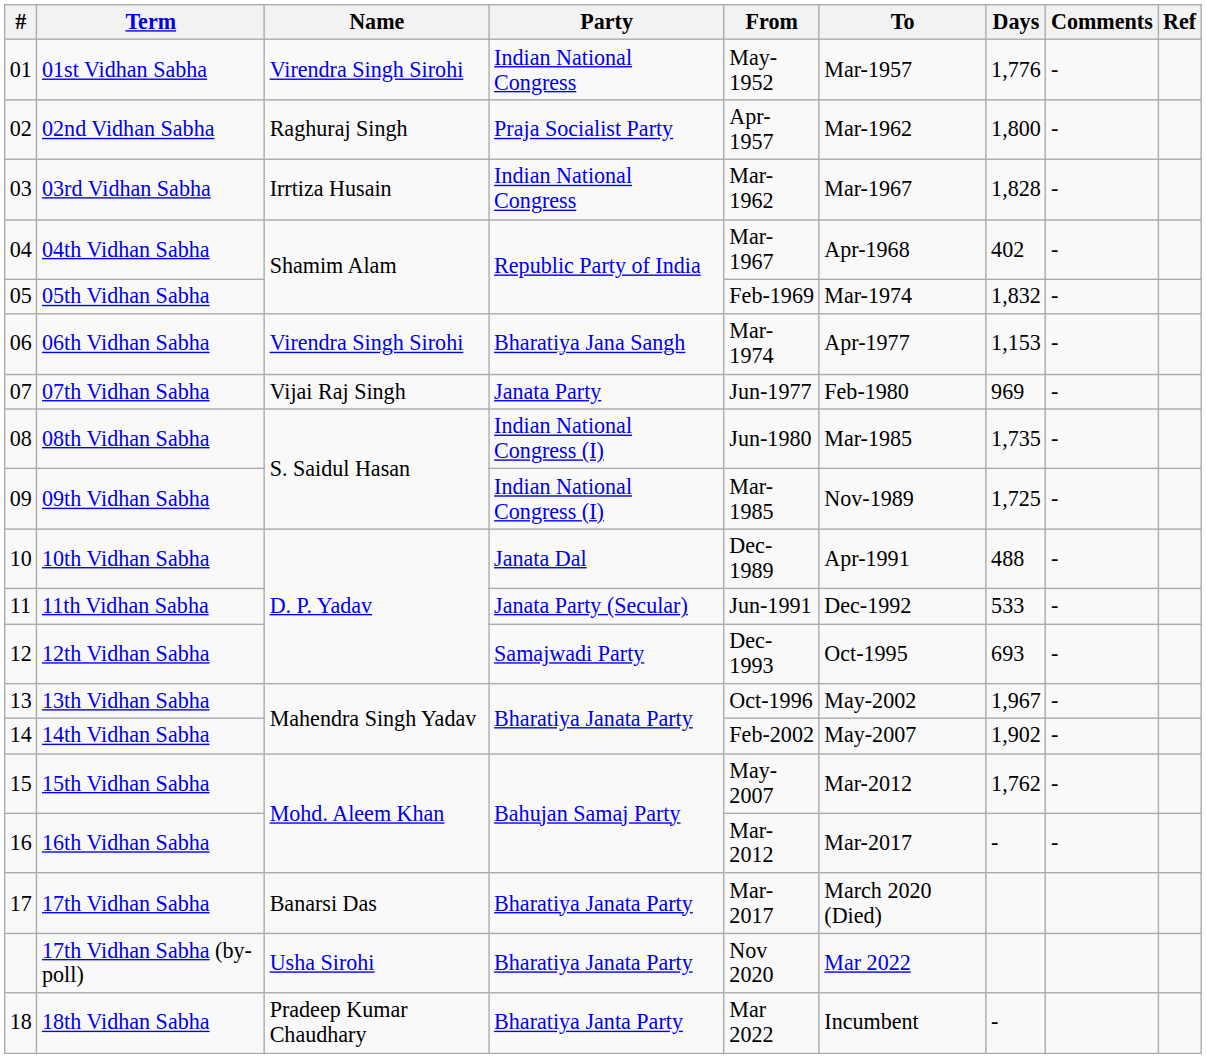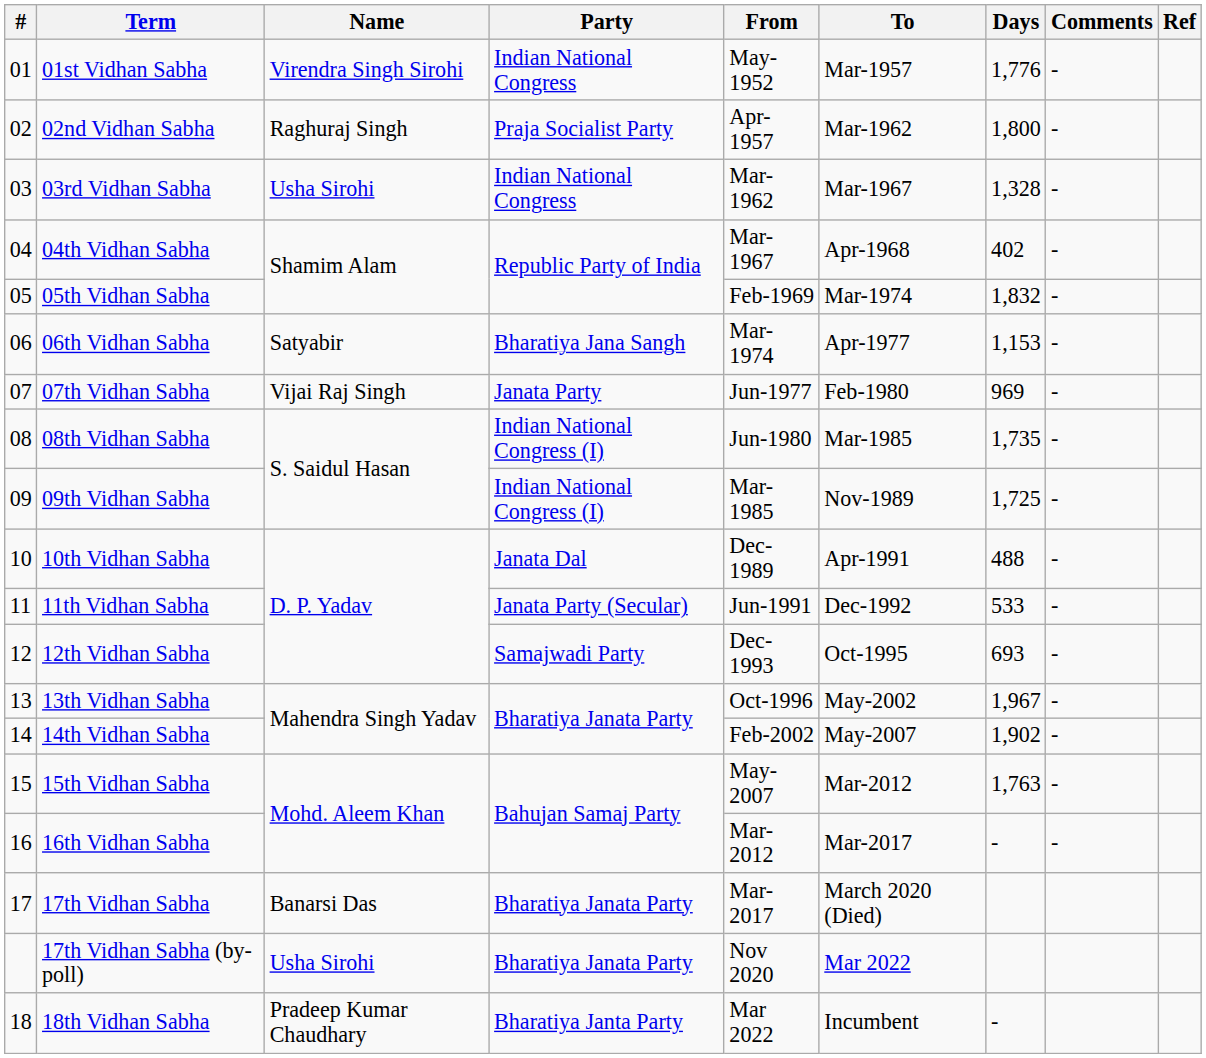 <table class="wikitable sortable">
 <tr>
 <th>#</th>
 <th><a href='#'>Term</a></th>
 <th>Name</th>
 <th>Party</th>
 <th>From</th>
 <th>To</th>
 <th>Days</th>
 <th>Comments</th>
 <th>Ref</th>
 </tr>
 <tr>
 <td>01</td>
 <td><a href='#'>01st Vidhan Sabha</a></td>
 <td><a href='#'>Virendra Singh Sirohi</a></td>
 <td><a href='#'>Indian National Congress</a></td>
 <td>May-1952</td>
 <td>Mar-1957</td>
 <td>1,776</td>
 <td>-</td>
 <td></td>
 </tr>
 <tr>
 <td>02</td>
 <td><a href='#'>02nd Vidhan Sabha</a></td>
 <td>Raghuraj Singh</td>
 <td><a href='#'>Praja Socialist Party</a></td>
 <td>Apr-1957</td>
 <td>Mar-1962</td>
 <td>1,800</td>
 <td>-</td>
 <td></td>
 </tr>
 <tr>
 <td>03</td>
 <td><a href='#'>03rd Vidhan Sabha</a></td>
-<td>Irrtiza Husain</td>
+<td><a href='#'>Usha Sirohi</a></td>
 <td><a href='#'>Indian National Congress</a></td>
 <td>Mar-1962</td>
 <td>Mar-1967</td>
-<td>1,828</td>
+<td>1,328</td>
 <td>-</td>
 <td></td>
 </tr>
 <tr>
 <td>04</td>
 <td><a href='#'>04th Vidhan Sabha</a></td>
 <td rowspan="2">Shamim Alam</td>
 <td rowspan="2"><a href='#'>Republic Party of India</a></td>
 <td>Mar-1967</td>
 <td>Apr-1968</td>
 <td>402</td>
 <td>-</td>
 <td></td>
 </tr>
 <tr>
 <td>05</td>
 <td><a href='#'>05th Vidhan Sabha</a></td>
 <td>Feb-1969</td>
 <td>Mar-1974</td>
 <td>1,832</td>
 <td>-</td>
 <td></td>
 </tr>
 <tr>
 <td>06</td>
 <td><a href='#'>06th Vidhan Sabha</a></td>
-<td><a href='#'>Virendra Singh Sirohi</a></td>
+<td>Satyabir</td>
 <td><a href='#'>Bharatiya Jana Sangh</a></td>
 <td>Mar-1974</td>
 <td>Apr-1977</td>
 <td>1,153</td>
 <td>-</td>
 <td></td>
 </tr>
 <tr>
 <td>07</td>
 <td><a href='#'>07th Vidhan Sabha</a></td>
 <td>Vijai Raj Singh</td>
 <td><a href='#'>Janata Party</a></td>
 <td>Jun-1977</td>
 <td>Feb-1980</td>
 <td>969</td>
 <td>-</td>
 <td></td>
 </tr>
 <tr>
 <td>08</td>
 <td><a href='#'>08th Vidhan Sabha</a></td>
 <td rowspan="2">S. Saidul Hasan</td>
 <td><a href='#'>Indian National Congress (I)</a></td>
 <td>Jun-1980</td>
 <td>Mar-1985</td>
 <td>1,735</td>
 <td>-</td>
 <td></td>
 </tr>
 <tr>
 <td>09</td>
 <td><a href='#'>09th Vidhan Sabha</a></td>
 <td><a href='#'>Indian National Congress (I)</a></td>
 <td>Mar-1985</td>
 <td>Nov-1989</td>
 <td>1,725</td>
 <td>-</td>
 <td></td>
 </tr>
 <tr>
 <td>10</td>
 <td><a href='#'>10th Vidhan Sabha</a></td>
 <td rowspan="3"><a href='#'>D. P. Yadav</a></td>
 <td><a href='#'>Janata Dal</a></td>
 <td>Dec-1989</td>
 <td>Apr-1991</td>
 <td>488</td>
 <td>-</td>
 <td></td>
 </tr>
 <tr>
 <td>11</td>
 <td><a href='#'>11th Vidhan Sabha</a></td>
 <td><a href='#'>Janata Party (Secular)</a></td>
 <td>Jun-1991</td>
 <td>Dec-1992</td>
 <td>533</td>
 <td>-</td>
 <td></td>
 </tr>
 <tr>
 <td>12</td>
 <td><a href='#'>12th Vidhan Sabha</a></td>
 <td><a href='#'>Samajwadi Party</a></td>
 <td>Dec-1993</td>
 <td>Oct-1995</td>
 <td>693</td>
 <td>-</td>
 <td></td>
 </tr>
 <tr>
 <td>13</td>
 <td><a href='#'>13th Vidhan Sabha</a></td>
 <td rowspan="2">Mahendra Singh Yadav</td>
 <td rowspan="2"><a href='#'>Bharatiya Janata Party</a></td>
 <td>Oct-1996</td>
 <td>May-2002</td>
 <td>1,967</td>
 <td>-</td>
 <td></td>
 </tr>
 <tr>
 <td>14</td>
 <td><a href='#'>14th Vidhan Sabha</a></td>
 <td>Feb-2002</td>
 <td>May-2007</td>
 <td>1,902</td>
 <td>-</td>
 <td></td>
 </tr>
 <tr>
 <td>15</td>
 <td><a href='#'>15th Vidhan Sabha</a></td>
 <td rowspan="2"><a href='#'>Mohd. Aleem Khan</a></td>
 <td rowspan="2"><a href='#'>Bahujan Samaj Party</a></td>
 <td>May-2007</td>
 <td>Mar-2012</td>
-<td>1,762</td>
+<td>1,763</td>
 <td>-</td>
 <td></td>
 </tr>
 <tr>
 <td>16</td>
 <td><a href='#'>16th Vidhan Sabha</a></td>
 <td>Mar-2012</td>
 <td>Mar-2017</td>
 <td>-</td>
 <td>-</td>
 <td></td>
 </tr>
 <tr>
 <td>17</td>
 <td><a href='#'>17th Vidhan Sabha</a></td>
 <td>Banarsi Das</td>
 <td><a href='#'>Bharatiya Janata Party</a></td>
 <td>Mar-2017</td>
 <td>March 2020 (Died)</td>
 <td></td>
 <td></td>
 <td></td>
 </tr>
 <tr>
 <td></td>
 <td><a href='#'>17th Vidhan Sabha</a> (by-poll)</td>
 <td><a href='#'>Usha Sirohi</a></td>
 <td><a href='#'>Bharatiya Janata Party</a></td>
 <td>Nov 2020</td>
 <td><a href='#'>Mar 2022</a></td>
 <td></td>
 <td></td>
 <td></td>
 </tr>
 <tr>
 <td>18</td>
 <td><a href='#'>18th Vidhan Sabha</a></td>
 <td>Pradeep Kumar Chaudhary</td>
 <td><a href='#'>Bharatiya Janta Party</a></td>
 <td>Mar 2022</td>
 <td>Incumbent</td>
 <td>-</td>
 <td></td>
 <td></td>
 </tr>
 </table>
